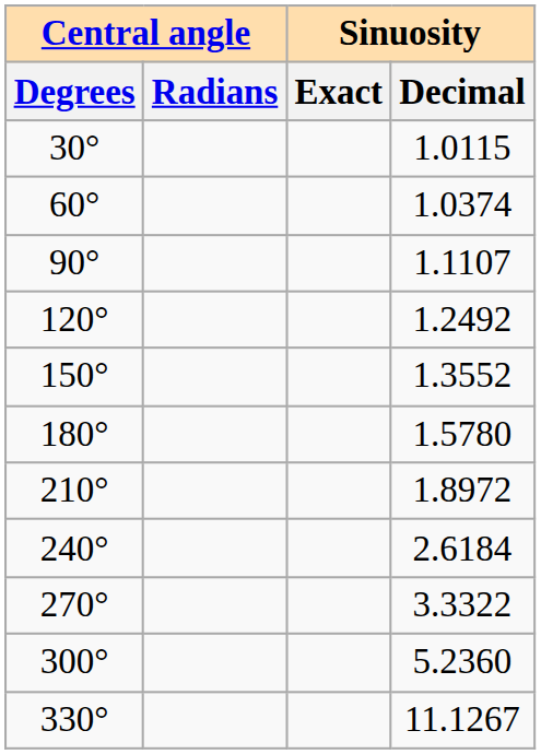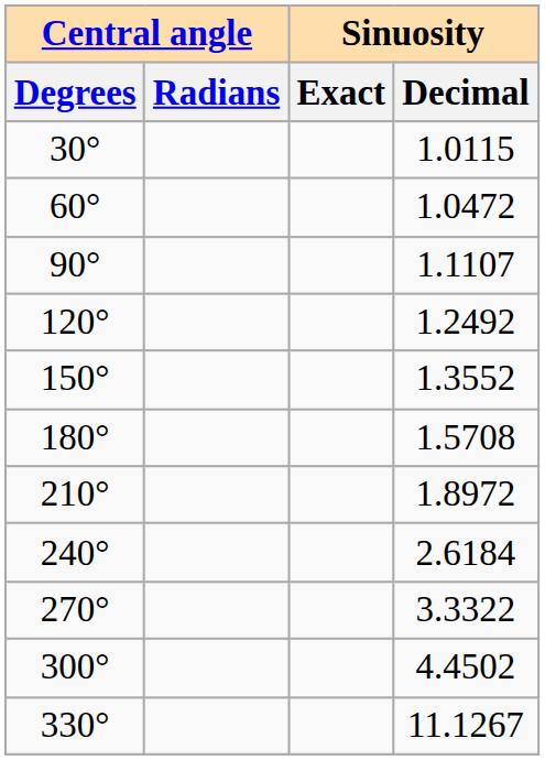 <table class="wikitable">
 <tr>
 <th style="background:#ffdead;" colspan="2"><a href='#'>Central angle</a></th>
 <th style="background:#ffdead;" colspan="2">Sinuosity</th>
 </tr>
 <tr ---->
 <th><a href='#'>Degrees</a></th>
 <th><a href='#'>Radians</a></th>
 <th>Exact</th>
 <th>Decimal</th>
 </tr>
 <tr ---->
 <td align="Center">30°</td>
 <td align="Center"></td>
 <td align="Center"></td>
 <td align="Center">1.0115</td>
 </tr>
 <tr ---->
 <td align="Center">60°</td>
 <td align="Center"></td>
 <td align="Center"></td>
-<td align="Center">1.0374</td>
+<td align="Center">1.0472</td>
 </tr>
 <tr ---->
 <td align="Center">90°</td>
 <td align="Center"></td>
 <td align="Center"></td>
 <td align="Center">1.1107</td>
 </tr>
 <tr ---->
 <td align="Center">120°</td>
 <td align="Center"></td>
 <td align="Center"></td>
 <td align="Center">1.2492</td>
 </tr>
 <tr ---->
 <td align="Center">150°</td>
 <td align="Center"></td>
 <td align="Center"></td>
 <td align="Center">1.3552</td>
 </tr>
 <tr ---->
 <td align="Center">180°</td>
 <td align="Center"></td>
 <td align="Center"></td>
-<td align="Center">1.5780</td>
+<td align="Center">1.5708</td>
 </tr>
 <tr ---->
 <td align="Center">210°</td>
 <td align="Center"></td>
 <td align="Center"></td>
 <td align="Center">1.8972</td>
 </tr>
 <tr ---->
 <td align="Center">240°</td>
 <td align="Center"></td>
 <td align="Center"></td>
 <td align="Center">2.6184</td>
 </tr>
 <tr ---->
 <td align="Center">270°</td>
 <td align="Center"></td>
 <td align="Center"></td>
 <td align="Center">3.3322</td>
 </tr>
 <tr ---->
 <td align="Center">300°</td>
 <td align="Center"></td>
 <td align="Center"></td>
-<td align="Center">5.2360</td>
+<td align="Center">4.4502</td>
 </tr>
 <tr ---->
 <td align="Center">330°</td>
 <td align="Center"></td>
 <td align="Center"></td>
 <td align="Center">11.1267</td>
 </tr>
 </table>
